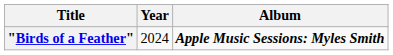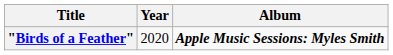 <table class="wikitable plainrowheaders" style="text-align:center;" border="1">
 <tr>
 <th scope="col">Title</th>
 <th scope="col">Year</th>
 <th scope="col">Album</th>
 </tr>
 <tr>
 <th scope="row">"<a href='#'>Birds of a Feather</a>"</th>
-<td>2024</td>
+<td>2020</td>
 <td><strong><em>Apple Music Sessions: Myles Smith</em></strong></td>
 </tr>
 </table>
